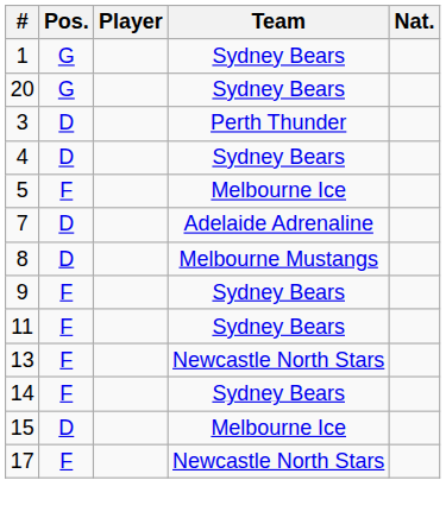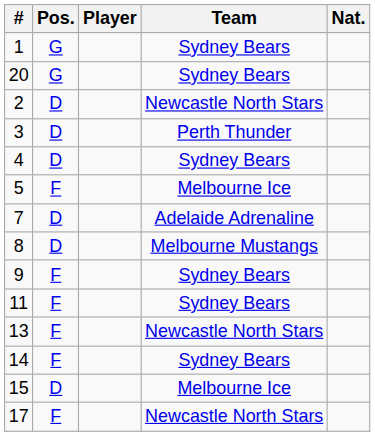 <table class="wikitable sortable" style="text-align:center">
 <tr>
 <th>#</th>
 <th>Pos.</th>
 <th>Player</th>
 <th>Team</th>
 <th>Nat.</th>
 </tr>
 <tr>
 <td>1</td>
 <td><a href='#'>G</a></td>
 <td></td>
 <td><a href='#'>Sydney Bears</a></td>
 <td></td>
 </tr>
 <tr>
 <td>20</td>
 <td><a href='#'>G</a></td>
 <td></td>
 <td><a href='#'>Sydney Bears</a></td>
+<td></td>
+</tr>
+<tr>
+<td>2</td>
+<td><a href='#'>D</a></td>
+<td></td>
+<td><a href='#'>Newcastle North Stars</a></td>
 <td></td>
 </tr>
 <tr>
 <td>3</td>
 <td><a href='#'>D</a></td>
 <td></td>
 <td><a href='#'>Perth Thunder</a></td>
 <td></td>
 </tr>
 <tr>
 <td>4</td>
 <td><a href='#'>D</a></td>
 <td></td>
 <td><a href='#'>Sydney Bears</a></td>
 <td></td>
 </tr>
 <tr>
 <td>5</td>
 <td><a href='#'>F</a></td>
 <td></td>
 <td><a href='#'>Melbourne Ice</a></td>
 <td></td>
 </tr>
 <tr>
 <td>7</td>
 <td><a href='#'>D</a></td>
 <td></td>
 <td><a href='#'>Adelaide Adrenaline</a></td>
 <td></td>
 </tr>
 <tr>
 <td>8</td>
 <td><a href='#'>D</a></td>
 <td></td>
 <td><a href='#'>Melbourne Mustangs</a></td>
 <td></td>
 </tr>
 <tr>
 <td>9</td>
 <td><a href='#'>F</a></td>
 <td></td>
 <td><a href='#'>Sydney Bears</a></td>
 <td></td>
 </tr>
 <tr>
 <td>11</td>
 <td><a href='#'>F</a></td>
 <td></td>
 <td><a href='#'>Sydney Bears</a></td>
 <td></td>
 </tr>
 <tr>
 <td>13</td>
 <td><a href='#'>F</a></td>
 <td></td>
 <td><a href='#'>Newcastle North Stars</a></td>
 <td></td>
 </tr>
 <tr>
 <td>14</td>
 <td><a href='#'>F</a></td>
 <td></td>
 <td><a href='#'>Sydney Bears</a></td>
 <td></td>
 </tr>
 <tr>
 <td>15</td>
 <td><a href='#'>D</a></td>
 <td></td>
 <td><a href='#'>Melbourne Ice</a></td>
 <td></td>
 </tr>
 <tr>
 <td>17</td>
 <td><a href='#'>F</a></td>
 <td></td>
 <td><a href='#'>Newcastle North Stars</a></td>
 <td></td>
 </tr>
 </table>
